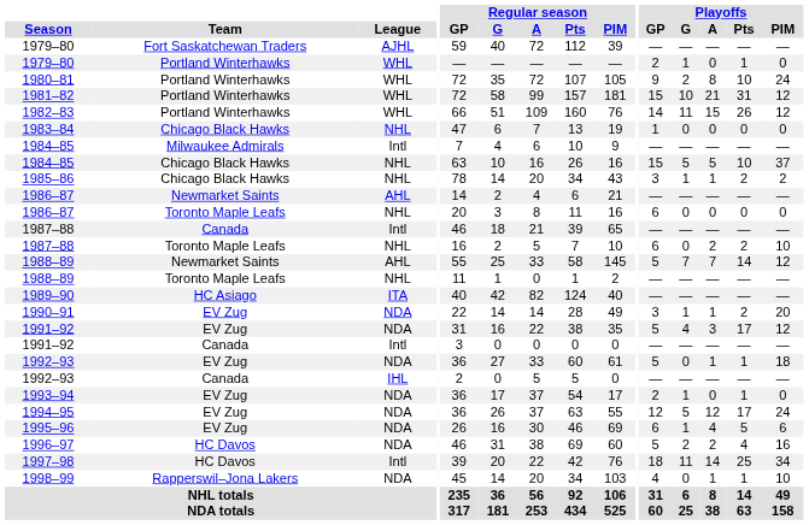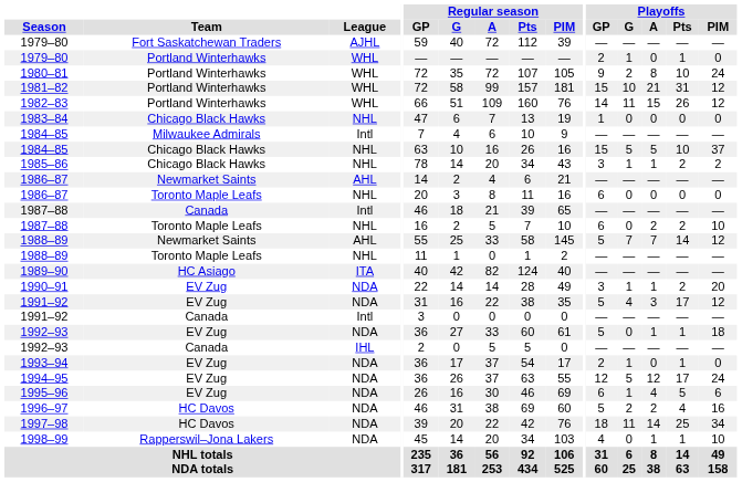 <table border="0" cellpadding="1" cellspacing="0" style="text-align:center; width:60em">
 <tr bgcolor="#e0e0e0">
 <th colspan="3" bgcolor="#ffffff"></th>
 <th rowspan="99" bgcolor="#ffffff"></th>
 <th colspan="5"><a href='#'>Regular season</a></th>
 <th rowspan="99" bgcolor="#ffffff"></th>
 <th colspan="5"><a href='#'>Playoffs</a></th>
 </tr>
 <tr bgcolor="#e0e0e0">
 <th><a href='#'>Season</a></th>
 <th>Team</th>
 <th>League</th>
 <th>GP</th>
 <th><a href='#'>G</a></th>
 <th><a href='#'>A</a></th>
 <th><a href='#'>Pts</a></th>
 <th><a href='#'>PIM</a></th>
 <th>GP</th>
 <th>G</th>
 <th>A</th>
 <th>Pts</th>
 <th>PIM</th>
 </tr>
 <tr>
 <td>1979–80</td>
 <td><a href='#'>Fort Saskatchewan Traders</a></td>
 <td><a href='#'>AJHL</a></td>
 <td>59</td>
 <td>40</td>
 <td>72</td>
 <td>112</td>
 <td>39</td>
 <td>—</td>
 <td>—</td>
 <td>—</td>
 <td>—</td>
 <td>—</td>
 </tr>
 <tr style="background:#f0f0f0;">
 <td><a href='#'>1979–80</a></td>
 <td><a href='#'>Portland Winterhawks</a></td>
 <td><a href='#'>WHL</a></td>
 <td>—</td>
 <td>—</td>
 <td>—</td>
 <td>—</td>
 <td>—</td>
 <td>2</td>
 <td>1</td>
 <td>0</td>
 <td>1</td>
 <td>0</td>
 </tr>
 <tr>
 <td><a href='#'>1980–81</a></td>
 <td>Portland Winterhawks</td>
 <td>WHL</td>
 <td>72</td>
 <td>35</td>
 <td>72</td>
 <td>107</td>
 <td>105</td>
 <td>9</td>
 <td>2</td>
 <td>8</td>
 <td>10</td>
 <td>24</td>
 </tr>
 <tr style="background:#f0f0f0;">
 <td><a href='#'>1981–82</a></td>
 <td>Portland Winterhawks</td>
 <td>WHL</td>
 <td>72</td>
 <td>58</td>
 <td>99</td>
 <td>157</td>
 <td>181</td>
 <td>15</td>
 <td>10</td>
 <td>21</td>
 <td>31</td>
 <td>12</td>
 </tr>
 <tr>
 <td><a href='#'>1982–83</a></td>
 <td>Portland Winterhawks</td>
 <td>WHL</td>
 <td>66</td>
 <td>51</td>
 <td>109</td>
 <td>160</td>
 <td>76</td>
 <td>14</td>
 <td>11</td>
 <td>15</td>
 <td>26</td>
 <td>12</td>
 </tr>
 <tr style="background:#f0f0f0;">
 <td><a href='#'>1983–84</a></td>
 <td><a href='#'>Chicago Black Hawks</a></td>
 <td><a href='#'>NHL</a></td>
 <td>47</td>
 <td>6</td>
 <td>7</td>
 <td>13</td>
 <td>19</td>
 <td>1</td>
 <td>0</td>
 <td>0</td>
 <td>0</td>
 <td>0</td>
 </tr>
 <tr>
 <td><a href='#'>1984–85</a></td>
 <td><a href='#'>Milwaukee Admirals</a></td>
 <td>Intl</td>
 <td>7</td>
 <td>4</td>
 <td>6</td>
 <td>10</td>
 <td>9</td>
 <td>—</td>
 <td>—</td>
 <td>—</td>
 <td>—</td>
 <td>—</td>
 </tr>
 <tr style="background:#f0f0f0;">
 <td><a href='#'>1984–85</a></td>
 <td>Chicago Black Hawks</td>
 <td>NHL</td>
 <td>63</td>
 <td>10</td>
 <td>16</td>
 <td>26</td>
 <td>16</td>
 <td>15</td>
 <td>5</td>
 <td>5</td>
 <td>10</td>
 <td>37</td>
 </tr>
 <tr>
 <td><a href='#'>1985–86</a></td>
 <td>Chicago Black Hawks</td>
 <td>NHL</td>
 <td>78</td>
 <td>14</td>
 <td>20</td>
 <td>34</td>
 <td>43</td>
 <td>3</td>
 <td>1</td>
 <td>1</td>
 <td>2</td>
 <td>2</td>
 </tr>
 <tr style="background:#f0f0f0;">
 <td><a href='#'>1986–87</a></td>
 <td><a href='#'>Newmarket Saints</a></td>
 <td><a href='#'>AHL</a></td>
 <td>14</td>
 <td>2</td>
 <td>4</td>
 <td>6</td>
 <td>21</td>
 <td>—</td>
 <td>—</td>
 <td>—</td>
 <td>—</td>
 <td>—</td>
 </tr>
 <tr>
 <td><a href='#'>1986–87</a></td>
 <td><a href='#'>Toronto Maple Leafs</a></td>
 <td>NHL</td>
 <td>20</td>
 <td>3</td>
 <td>8</td>
 <td>11</td>
 <td>16</td>
 <td>6</td>
 <td>0</td>
 <td>0</td>
 <td>0</td>
 <td>0</td>
 </tr>
 <tr style="background:#f0f0f0;">
 <td>1987–88</td>
 <td><a href='#'>Canada</a></td>
 <td>Intl</td>
 <td>46</td>
 <td>18</td>
 <td>21</td>
 <td>39</td>
 <td>65</td>
 <td>—</td>
 <td>—</td>
 <td>—</td>
 <td>—</td>
 <td>—</td>
 </tr>
 <tr>
 <td><a href='#'>1987–88</a></td>
 <td>Toronto Maple Leafs</td>
 <td>NHL</td>
 <td>16</td>
 <td>2</td>
 <td>5</td>
 <td>7</td>
 <td>10</td>
 <td>6</td>
 <td>0</td>
 <td>2</td>
 <td>2</td>
 <td>10</td>
 </tr>
 <tr style="background:#f0f0f0;">
 <td><a href='#'>1988–89</a></td>
 <td>Newmarket Saints</td>
 <td>AHL</td>
 <td>55</td>
 <td>25</td>
 <td>33</td>
 <td>58</td>
 <td>145</td>
 <td>5</td>
 <td>7</td>
 <td>7</td>
 <td>14</td>
 <td>12</td>
 </tr>
 <tr>
 <td><a href='#'>1988–89</a></td>
 <td>Toronto Maple Leafs</td>
 <td>NHL</td>
 <td>11</td>
 <td>1</td>
 <td>0</td>
 <td>1</td>
 <td>2</td>
 <td>—</td>
 <td>—</td>
 <td>—</td>
 <td>—</td>
 <td>—</td>
 </tr>
 <tr style="background:#f0f0f0;">
 <td><a href='#'>1989–90</a></td>
 <td><a href='#'>HC Asiago</a></td>
 <td><a href='#'>ITA</a></td>
 <td>40</td>
 <td>42</td>
 <td>82</td>
 <td>124</td>
 <td>40</td>
 <td>—</td>
 <td>—</td>
 <td>—</td>
 <td>—</td>
 <td>—</td>
 </tr>
 <tr>
 <td><a href='#'>1990–91</a></td>
 <td><a href='#'>EV Zug</a></td>
 <td><a href='#'>NDA</a></td>
 <td>22</td>
 <td>14</td>
 <td>14</td>
 <td>28</td>
 <td>49</td>
 <td>3</td>
 <td>1</td>
 <td>1</td>
 <td>2</td>
 <td>20</td>
 </tr>
 <tr style="background:#f0f0f0;">
 <td><a href='#'>1991–92</a></td>
 <td>EV Zug</td>
 <td>NDA</td>
 <td>31</td>
 <td>16</td>
 <td>22</td>
 <td>38</td>
 <td>35</td>
 <td>5</td>
 <td>4</td>
 <td>3</td>
 <td>17</td>
 <td>12</td>
 </tr>
 <tr>
 <td>1991–92</td>
 <td>Canada</td>
 <td>Intl</td>
 <td>3</td>
 <td>0</td>
 <td>0</td>
 <td>0</td>
 <td>0</td>
 <td>—</td>
 <td>—</td>
 <td>—</td>
 <td>—</td>
 <td>—</td>
 </tr>
 <tr style="background:#f0f0f0;">
 <td><a href='#'>1992–93</a></td>
 <td>EV Zug</td>
 <td>NDA</td>
 <td>36</td>
 <td>27</td>
 <td>33</td>
 <td>60</td>
 <td>61</td>
 <td>5</td>
 <td>0</td>
 <td>1</td>
 <td>1</td>
 <td>18</td>
 </tr>
 <tr>
 <td>1992–93</td>
 <td>Canada</td>
 <td><a href='#'>IHL</a></td>
 <td>2</td>
 <td>0</td>
 <td>5</td>
 <td>5</td>
 <td>0</td>
 <td>—</td>
 <td>—</td>
 <td>—</td>
 <td>—</td>
 <td>—</td>
 </tr>
 <tr style="background:#f0f0f0;">
 <td><a href='#'>1993–94</a></td>
 <td>EV Zug</td>
 <td>NDA</td>
 <td>36</td>
 <td>17</td>
 <td>37</td>
 <td>54</td>
 <td>17</td>
 <td>2</td>
 <td>1</td>
 <td>0</td>
 <td>1</td>
 <td>0</td>
 </tr>
 <tr>
 <td><a href='#'>1994–95</a></td>
 <td>EV Zug</td>
 <td>NDA</td>
 <td>36</td>
 <td>26</td>
 <td>37</td>
 <td>63</td>
 <td>55</td>
 <td>12</td>
 <td>5</td>
 <td>12</td>
 <td>17</td>
 <td>24</td>
 </tr>
 <tr style="background:#f0f0f0;">
 <td><a href='#'>1995–96</a></td>
 <td>EV Zug</td>
 <td>NDA</td>
 <td>26</td>
 <td>16</td>
 <td>30</td>
 <td>46</td>
 <td>69</td>
 <td>6</td>
 <td>1</td>
 <td>4</td>
 <td>5</td>
 <td>6</td>
 </tr>
 <tr>
 <td><a href='#'>1996–97</a></td>
 <td><a href='#'>HC Davos</a></td>
 <td>NDA</td>
 <td>46</td>
 <td>31</td>
 <td>38</td>
 <td>69</td>
 <td>60</td>
 <td>5</td>
 <td>2</td>
 <td>2</td>
 <td>4</td>
 <td>16</td>
 </tr>
 <tr style="background:#f0f0f0;">
 <td><a href='#'>1997–98</a></td>
 <td>HC Davos</td>
-<td>Intl</td>
+<td>NDA</td>
 <td>39</td>
 <td>20</td>
 <td>22</td>
 <td>42</td>
 <td>76</td>
 <td>18</td>
 <td>11</td>
 <td>14</td>
 <td>25</td>
 <td>34</td>
 </tr>
 <tr>
 <td><a href='#'>1998–99</a></td>
 <td><a href='#'>Rapperswil–Jona Lakers</a></td>
 <td>NDA</td>
 <td>45</td>
 <td>14</td>
 <td>20</td>
 <td>34</td>
 <td>103</td>
 <td>4</td>
 <td>0</td>
 <td>1</td>
 <td>1</td>
 <td>10</td>
 </tr>
 <tr style="background:#e0e0e0;">
 <th colspan="3">NHL totals</th>
 <th>235</th>
 <th>36</th>
 <th>56</th>
 <th>92</th>
 <th>106</th>
 <th>31</th>
 <th>6</th>
 <th>8</th>
 <th>14</th>
 <th>49</th>
 </tr>
 <tr style="background:#e0e0e0;">
 <th colspan="3">NDA totals</th>
 <th>317</th>
 <th>181</th>
 <th>253</th>
 <th>434</th>
 <th>525</th>
 <th>60</th>
 <th>25</th>
 <th>38</th>
 <th>63</th>
 <th>158</th>
 </tr>
 </table>
